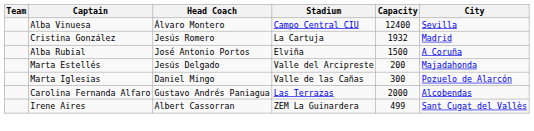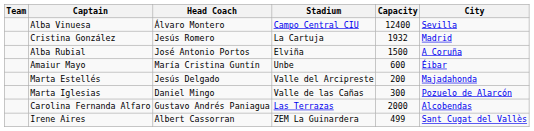 <table class="wikitable sortable">
 <tr>
 <th>Team</th>
 <th>Captain</th>
 <th>Head Coach</th>
 <th>Stadium</th>
 <th>Capacity</th>
 <th>City</th>
 </tr>
 <tr>
 <td></td>
 <td>Alba Vinuesa</td>
 <td>Álvaro Montero</td>
 <td><a href='#'>Campo Central CIU</a></td>
 <td style="text-align:center">12400</td>
 <td><a href='#'>Sevilla</a></td>
 </tr>
 <tr>
 <td></td>
 <td>Cristina González</td>
 <td>Jesús Romero</td>
 <td>La Cartuja</td>
 <td style="text-align:center">1932</td>
 <td><a href='#'>Madrid</a></td>
 </tr>
 <tr>
 <td></td>
 <td>Alba Rubial</td>
 <td>José Antonio Portos</td>
 <td>Elviña</td>
 <td style="text-align:center">1500</td>
 <td><a href='#'>A Coruña</a></td>
 </tr>
 <tr>
 <td></td>
+<td>Amaiur Mayo</td>
+<td>María Cristina Guntín</td>
+<td>Unbe</td>
+<td style="text-align:center">600</td>
+<td><a href='#'>Éibar</a></td>
+</tr>
+<tr>
+<td></td>
 <td>Marta Estellés</td>
 <td>Jesús Delgado</td>
 <td>Valle del Arcipreste</td>
 <td style="text-align:center">200</td>
 <td><a href='#'>Majadahonda</a></td>
 </tr>
 <tr>
 <td></td>
 <td>Marta Iglesias</td>
 <td>Daniel Mingo</td>
 <td>Valle de las Cañas</td>
 <td style="text-align:center">300</td>
 <td><a href='#'>Pozuelo de Alarcón</a></td>
 </tr>
 <tr>
 <td></td>
 <td>Carolina Fernanda Alfaro</td>
 <td>Gustavo Andrés Paniagua</td>
 <td><a href='#'>Las Terrazas</a></td>
 <td style="text-align:center">2000</td>
 <td><a href='#'>Alcobendas</a></td>
 </tr>
 <tr>
 <td></td>
 <td>Irene Aires</td>
 <td>Albert Cassorran</td>
 <td>ZEM La Guinardera</td>
 <td style="text-align:center">499</td>
 <td><a href='#'>Sant Cugat del Vallès</a></td>
 </tr>
 </table>
